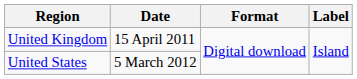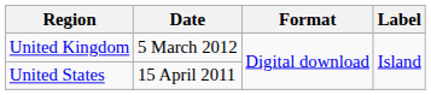 <table class=wikitable>
 <tr>
 <th scope="col">Region</th>
 <th scope="col">Date</th>
 <th scope="col">Format</th>
 <th scope="col">Label</th>
 </tr>
 <tr>
 <td><a href='#'>United Kingdom</a></td>
-<td>15 April 2011</td>
+<td>5 March 2012</td>
 <td rowspan="2"><a href='#'>Digital download</a></td>
 <td rowspan="2"><a href='#'>Island</a></td>
 </tr>
 <tr>
 <td><a href='#'>United States</a></td>
-<td>5 March 2012</td>
+<td>15 April 2011</td>
 </tr>
 </table>
